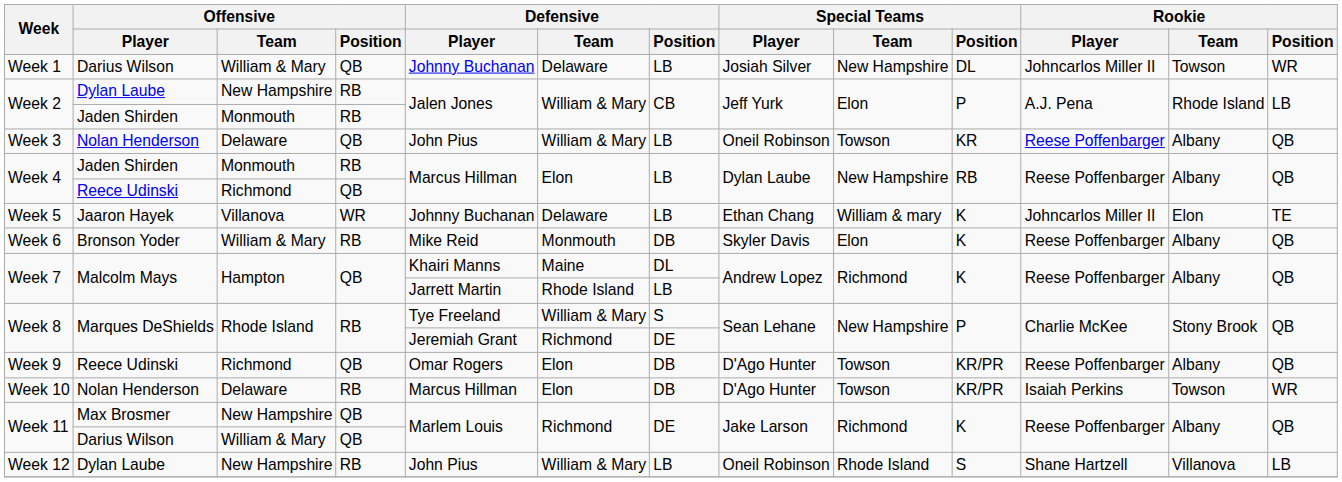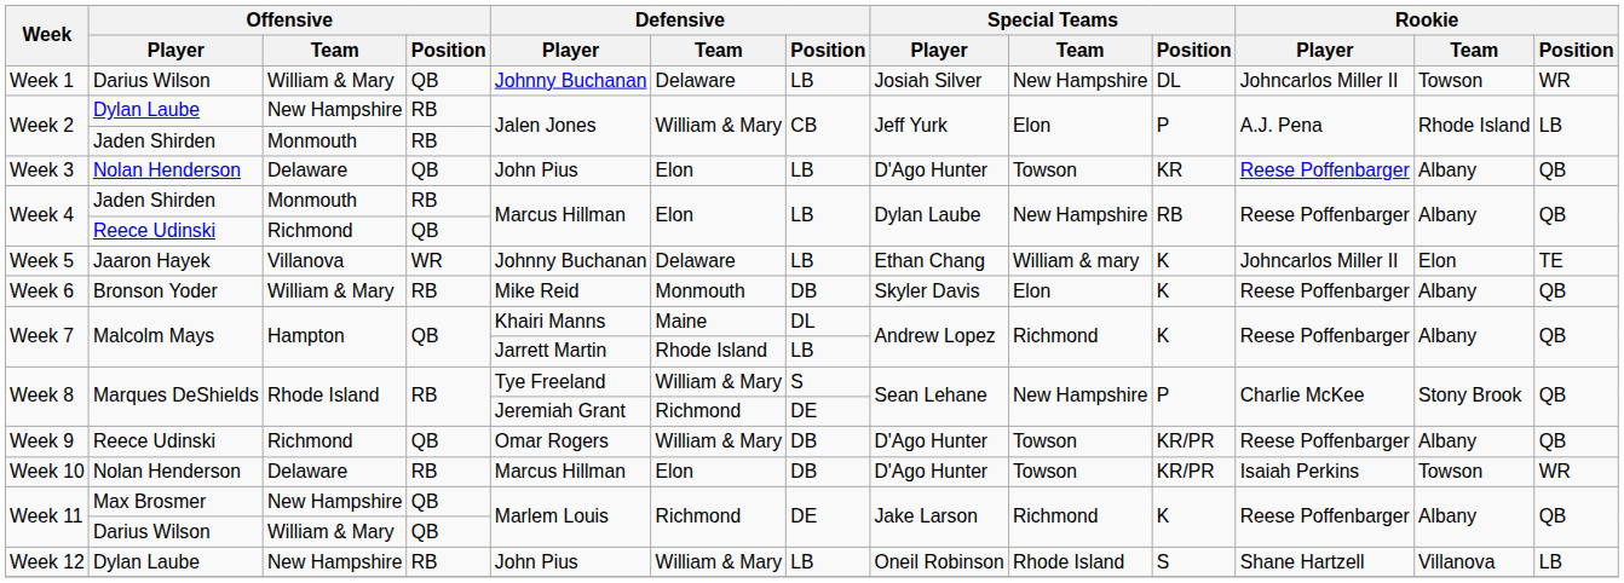 <table class="wikitable">
 <tr>
 <th rowspan="2">Week</th>
 <th colspan="3">Offensive</th>
 <th colspan="3">Defensive</th>
 <th colspan="3">Special Teams</th>
 <th colspan="3">Rookie</th>
 </tr>
 <tr>
 <th>Player</th>
 <th>Team</th>
 <th>Position</th>
 <th>Player</th>
 <th>Team</th>
 <th>Position</th>
 <th>Player</th>
 <th>Team</th>
 <th>Position</th>
 <th>Player</th>
 <th>Team</th>
 <th>Position</th>
 </tr>
 <tr>
 <td>Week 1</td>
 <td>Darius Wilson</td>
 <td>William & Mary</td>
 <td>QB</td>
 <td><a href='#'>Johnny Buchanan</a></td>
 <td>Delaware</td>
 <td>LB</td>
 <td>Josiah Silver</td>
 <td>New Hampshire</td>
 <td>DL</td>
 <td>Johncarlos Miller II</td>
 <td>Towson</td>
 <td>WR</td>
 </tr>
 <tr>
 <td rowspan="2">Week 2</td>
 <td><a href='#'>Dylan Laube</a></td>
 <td>New Hampshire</td>
 <td>RB</td>
 <td rowspan="2">Jalen Jones</td>
 <td rowspan="2">William & Mary</td>
 <td rowspan="2">CB</td>
 <td rowspan="2">Jeff Yurk</td>
 <td rowspan="2">Elon</td>
 <td rowspan="2">P</td>
 <td rowspan="2">A.J. Pena</td>
 <td rowspan="2">Rhode Island</td>
 <td rowspan="2">LB</td>
 </tr>
 <tr>
 <td>Jaden Shirden</td>
 <td>Monmouth</td>
 <td>RB</td>
 </tr>
 <tr>
 <td>Week 3</td>
 <td><a href='#'>Nolan Henderson</a></td>
 <td>Delaware</td>
 <td>QB</td>
 <td>John Pius</td>
-<td>William & Mary</td>
+<td>Elon</td>
 <td>LB</td>
-<td>Oneil Robinson</td>
+<td>D'Ago Hunter</td>
 <td>Towson</td>
 <td>KR</td>
 <td><a href='#'>Reese Poffenbarger</a></td>
 <td>Albany</td>
 <td>QB</td>
 </tr>
 <tr>
 <td rowspan="2">Week 4</td>
 <td>Jaden Shirden</td>
 <td>Monmouth</td>
 <td>RB</td>
 <td rowspan="2">Marcus Hillman</td>
 <td rowspan="2">Elon</td>
 <td rowspan="2">LB</td>
 <td rowspan="2">Dylan Laube</td>
 <td rowspan="2">New Hampshire</td>
 <td rowspan="2">RB</td>
 <td rowspan="2">Reese Poffenbarger</td>
 <td rowspan="2">Albany</td>
 <td rowspan="2">QB</td>
 </tr>
 <tr>
 <td><a href='#'>Reece Udinski</a></td>
 <td>Richmond</td>
 <td>QB</td>
 </tr>
 <tr>
 <td>Week 5</td>
 <td>Jaaron Hayek</td>
 <td>Villanova</td>
 <td>WR</td>
 <td>Johnny Buchanan</td>
 <td>Delaware</td>
 <td>LB</td>
 <td>Ethan Chang</td>
 <td>William & mary</td>
 <td>K</td>
 <td>Johncarlos Miller II</td>
 <td>Elon</td>
 <td>TE</td>
 </tr>
 <tr>
 <td>Week 6</td>
 <td>Bronson Yoder</td>
 <td>William & Mary</td>
 <td>RB</td>
 <td>Mike Reid</td>
 <td>Monmouth</td>
 <td>DB</td>
 <td>Skyler Davis</td>
 <td>Elon</td>
 <td>K</td>
 <td>Reese Poffenbarger</td>
 <td>Albany</td>
 <td>QB</td>
 </tr>
 <tr>
 <td rowspan="2">Week 7</td>
 <td rowspan="2">Malcolm Mays</td>
 <td rowspan="2">Hampton</td>
 <td rowspan="2">QB</td>
 <td>Khairi Manns</td>
 <td>Maine</td>
 <td>DL</td>
 <td rowspan="2">Andrew Lopez</td>
 <td rowspan="2">Richmond</td>
 <td rowspan="2">K</td>
 <td rowspan="2">Reese Poffenbarger</td>
 <td rowspan="2">Albany</td>
 <td rowspan="2">QB</td>
 </tr>
 <tr>
 <td>Jarrett Martin</td>
 <td>Rhode Island</td>
 <td>LB</td>
 </tr>
 <tr>
 <td rowspan="2">Week 8</td>
 <td rowspan="2">Marques DeShields</td>
 <td rowspan="2">Rhode Island</td>
 <td rowspan="2">RB</td>
 <td>Tye Freeland</td>
 <td>William & Mary</td>
 <td>S</td>
 <td rowspan="2">Sean Lehane</td>
 <td rowspan="2">New Hampshire</td>
 <td rowspan="2">P</td>
 <td rowspan="2">Charlie McKee</td>
 <td rowspan="2">Stony Brook</td>
 <td rowspan="2">QB</td>
 </tr>
 <tr>
 <td>Jeremiah Grant</td>
 <td>Richmond</td>
 <td>DE</td>
 </tr>
 <tr>
 <td>Week 9</td>
 <td>Reece Udinski</td>
 <td>Richmond</td>
 <td>QB</td>
 <td>Omar Rogers</td>
-<td>Elon</td>
+<td>William & Mary</td>
 <td>DB</td>
 <td>D'Ago Hunter</td>
 <td>Towson</td>
 <td>KR/PR</td>
 <td>Reese Poffenbarger</td>
 <td>Albany</td>
 <td>QB</td>
 </tr>
 <tr>
 <td>Week 10</td>
 <td>Nolan Henderson</td>
 <td>Delaware</td>
 <td>RB</td>
 <td>Marcus Hillman</td>
 <td>Elon</td>
 <td>DB</td>
 <td>D'Ago Hunter</td>
 <td>Towson</td>
 <td>KR/PR</td>
 <td>Isaiah Perkins</td>
 <td>Towson</td>
 <td>WR</td>
 </tr>
 <tr>
 <td rowspan="2">Week 11</td>
 <td>Max Brosmer</td>
 <td>New Hampshire</td>
 <td>QB</td>
 <td rowspan="2">Marlem Louis</td>
 <td rowspan="2">Richmond</td>
 <td rowspan="2">DE</td>
 <td rowspan="2">Jake Larson</td>
 <td rowspan="2">Richmond</td>
 <td rowspan="2">K</td>
 <td rowspan="2">Reese Poffenbarger</td>
 <td rowspan="2">Albany</td>
 <td rowspan="2">QB</td>
 </tr>
 <tr>
 <td>Darius Wilson</td>
 <td>William & Mary</td>
 <td>QB</td>
 </tr>
 <tr>
 <td>Week 12</td>
 <td>Dylan Laube</td>
 <td>New Hampshire</td>
 <td>RB</td>
 <td>John Pius</td>
 <td>William & Mary</td>
 <td>LB</td>
 <td>Oneil Robinson</td>
 <td>Rhode Island</td>
 <td>S</td>
 <td>Shane Hartzell</td>
 <td>Villanova</td>
 <td>LB</td>
 </tr>
 <tr>
 </tr>
 </table>
